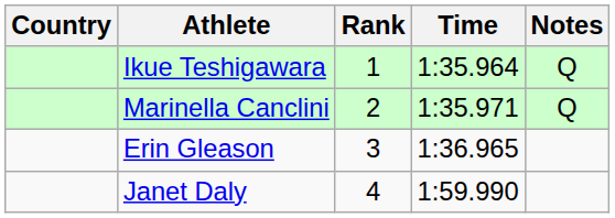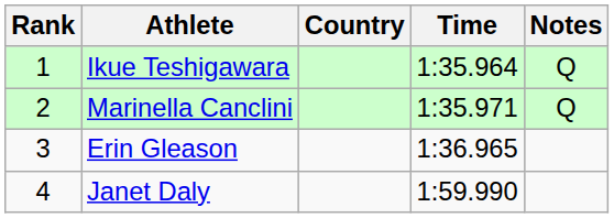 <table class="wikitable" style="text-align:center">
 <tr>
+<th>Rank</th>
+<th>Athlete</th>
 <th>Country</th>
-<th>Athlete</th>
-<th>Rank</th>
 <th>Time</th>
 <th>Notes</th>
 </tr>
 <tr bgcolor=ccffcc>
+<td>1</td>
+<td align=left><a href='#'>Ikue Teshigawara</a></td>
 <td align=left></td>
-<td align=left><a href='#'>Ikue Teshigawara</a></td>
-<td>1</td>
 <td>1:35.964</td>
 <td>Q</td>
 </tr>
 <tr bgcolor=ccffcc>
+<td>2</td>
+<td align=left><a href='#'>Marinella Canclini</a></td>
 <td align=left></td>
-<td align=left><a href='#'>Marinella Canclini</a></td>
-<td>2</td>
 <td>1:35.971</td>
 <td>Q</td>
 </tr>
 <tr>
+<td>3</td>
+<td align=left><a href='#'>Erin Gleason</a></td>
 <td align=left></td>
-<td align=left><a href='#'>Erin Gleason</a></td>
-<td>3</td>
 <td>1:36.965</td>
 <td></td>
 </tr>
 <tr>
+<td>4</td>
+<td align=left><a href='#'>Janet Daly</a></td>
 <td align=left></td>
-<td align=left><a href='#'>Janet Daly</a></td>
-<td>4</td>
 <td>1:59.990</td>
 <td></td>
 </tr>
 </table>
